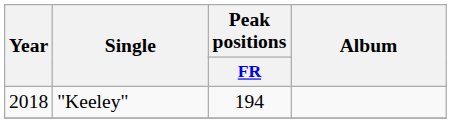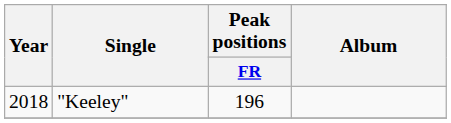 <table class="wikitable">
 <tr>
 <th align="center" rowspan="2" width="10">Year</th>
 <th align="center" rowspan="2" width="120">Single</th>
 <th align="center" colspan="1" width="20">Peak positions</th>
 <th align="center" rowspan="2" width="120">Album</th>
 </tr>
 <tr>
 <th scope="col" style="width:3em;font-size:90%;"><a href='#'>FR</a><br></th>
 </tr>
 <tr>
 <td style="text-align:center;">2018</td>
 <td>"Keeley"</td>
-<td style="text-align:center;">194</td>
+<td style="text-align:center;">196</td>
 <td style="text-align:center;"></td>
 </tr>
 <tr>
 </tr>
 </table>
